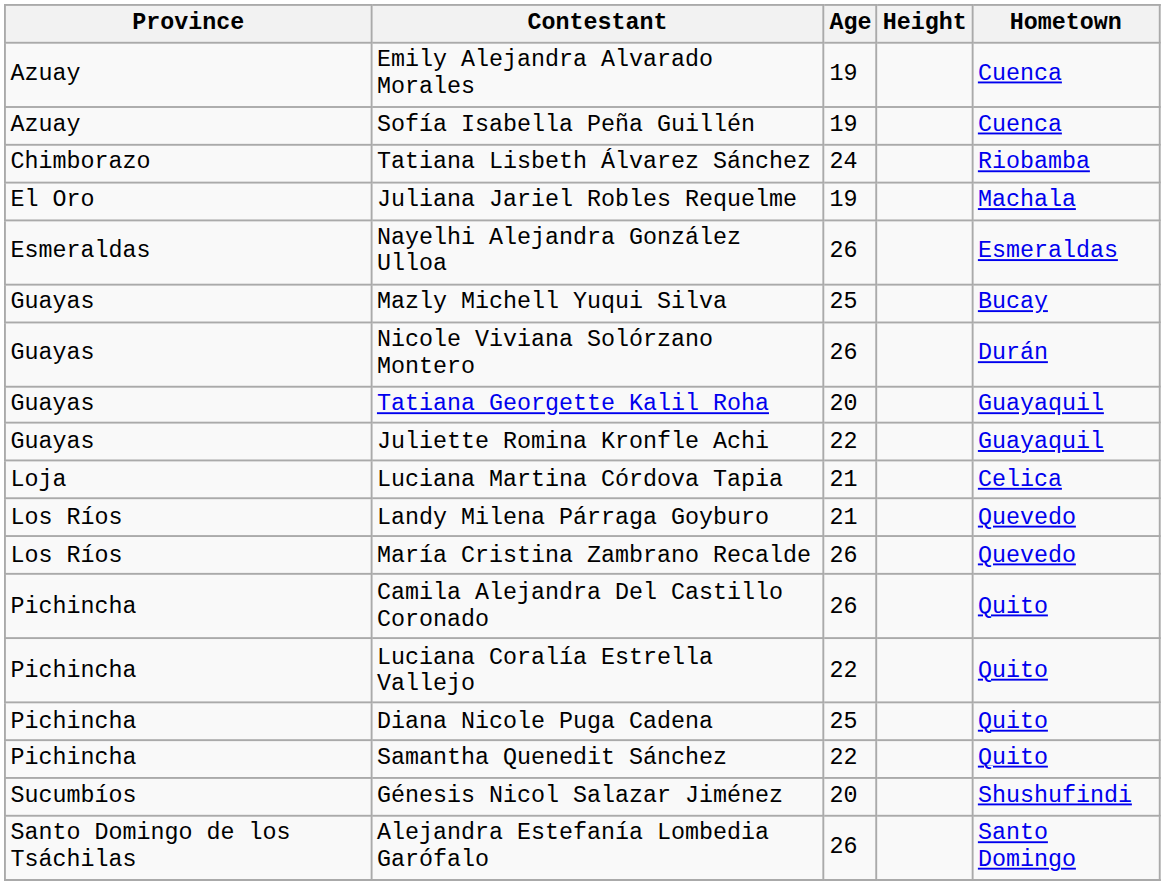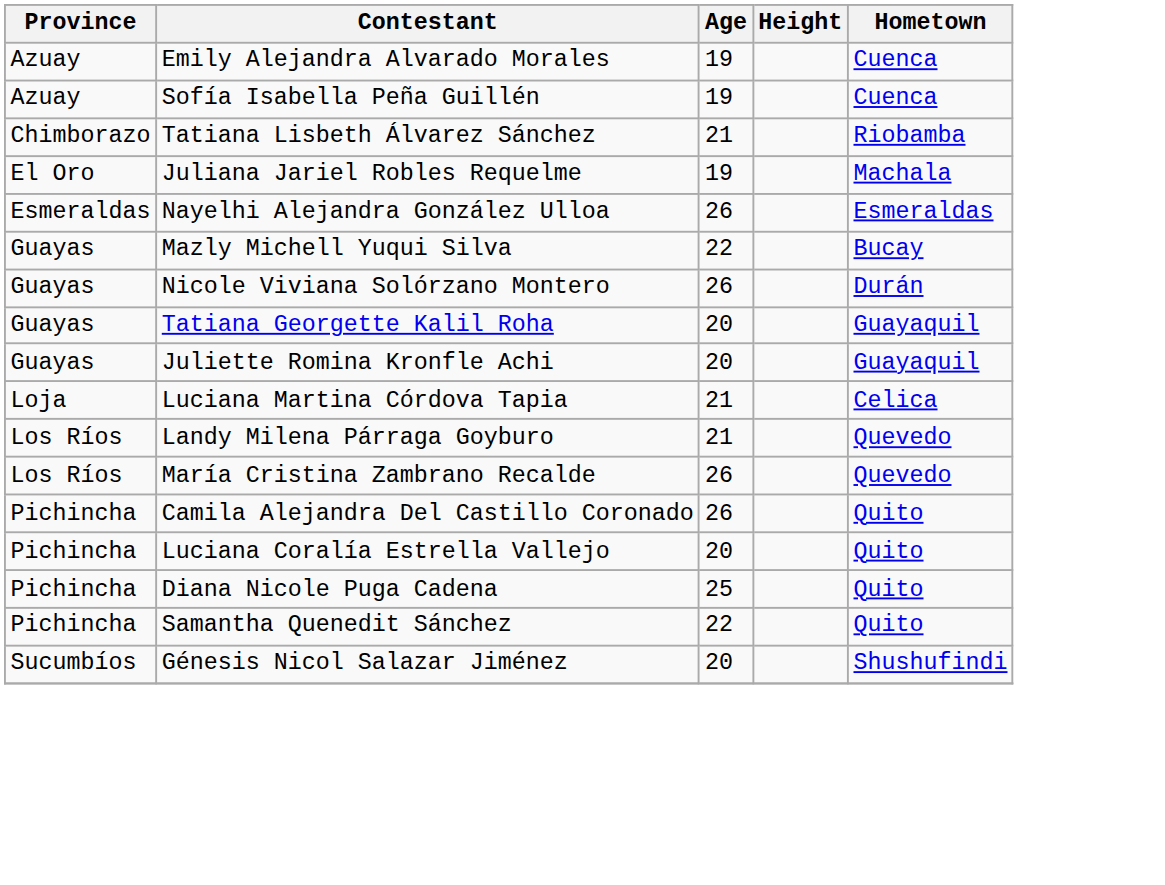 <table class="wikitable sortable" style="font-size: 95%;">
 <tr>
 <th>Province</th>
 <th>Contestant</th>
 <th>Age</th>
 <th>Height</th>
 <th>Hometown</th>
 </tr>
 <tr>
 <td>Azuay</td>
 <td>Emily Alejandra Alvarado Morales</td>
 <td>19</td>
 <td></td>
 <td><a href='#'>Cuenca</a></td>
 </tr>
 <tr>
 <td>Azuay</td>
 <td>Sofía Isabella Peña Guillén</td>
 <td>19</td>
 <td></td>
 <td><a href='#'>Cuenca</a></td>
 </tr>
 <tr>
 <td>Chimborazo</td>
 <td>Tatiana Lisbeth Álvarez Sánchez</td>
-<td>24</td>
+<td>21</td>
 <td></td>
 <td><a href='#'>Riobamba</a></td>
 </tr>
 <tr>
 <td>El Oro</td>
 <td>Juliana Jariel Robles Requelme</td>
 <td>19</td>
 <td></td>
 <td><a href='#'>Machala</a></td>
 </tr>
 <tr>
 <td>Esmeraldas</td>
 <td>Nayelhi Alejandra González Ulloa</td>
 <td>26</td>
 <td></td>
 <td><a href='#'>Esmeraldas</a></td>
 </tr>
 <tr>
 <td>Guayas</td>
 <td>Mazly Michell Yuqui Silva</td>
-<td>25</td>
+<td>22</td>
 <td></td>
 <td><a href='#'>Bucay</a></td>
 </tr>
 <tr>
 <td>Guayas</td>
 <td>Nicole Viviana Solórzano Montero</td>
 <td>26</td>
 <td></td>
 <td><a href='#'>Durán</a></td>
 </tr>
 <tr>
 <td>Guayas</td>
 <td><a href='#'>Tatiana Georgette Kalil Roha</a></td>
 <td>20</td>
 <td></td>
 <td><a href='#'>Guayaquil</a></td>
 </tr>
 <tr>
 <td>Guayas</td>
 <td>Juliette Romina Kronfle Achi</td>
-<td>22</td>
+<td>20</td>
 <td></td>
 <td><a href='#'>Guayaquil</a></td>
 </tr>
 <tr>
 <td>Loja</td>
 <td>Luciana Martina Córdova Tapia</td>
 <td>21</td>
 <td></td>
 <td><a href='#'>Celica</a></td>
 </tr>
 <tr>
 <td>Los Ríos</td>
 <td>Landy Milena Párraga Goyburo</td>
 <td>21</td>
 <td></td>
 <td><a href='#'>Quevedo</a></td>
 </tr>
 <tr>
 <td>Los Ríos</td>
 <td>María Cristina Zambrano Recalde</td>
 <td>26</td>
 <td></td>
 <td><a href='#'>Quevedo</a></td>
 </tr>
 <tr>
 <td>Pichincha</td>
 <td>Camila Alejandra Del Castillo Coronado</td>
 <td>26</td>
 <td></td>
 <td><a href='#'>Quito</a></td>
 </tr>
 <tr>
 <td>Pichincha</td>
 <td>Luciana Coralía Estrella Vallejo</td>
-<td>22</td>
+<td>20</td>
 <td></td>
 <td><a href='#'>Quito</a></td>
 </tr>
 <tr>
 <td>Pichincha</td>
 <td>Diana Nicole Puga Cadena</td>
 <td>25</td>
 <td></td>
 <td><a href='#'>Quito</a></td>
 </tr>
 <tr>
 <td>Pichincha</td>
 <td>Samantha Quenedit Sánchez</td>
 <td>22</td>
 <td></td>
 <td><a href='#'>Quito</a></td>
 </tr>
 <tr>
 <td>Sucumbíos</td>
 <td>Génesis Nicol Salazar Jiménez</td>
 <td>20</td>
 <td></td>
 <td><a href='#'>Shushufindi</a></td>
 </tr>
 <tr>
-<td>Santo Domingo de los Tsáchilas</td>
-<td>Alejandra Estefanía Lombedia Garófalo</td>
-<td>26</td>
-<td></td>
-<td><a href='#'>Santo Domingo</a></td>
-</tr>
-<tr>
 </tr>
 </table>
